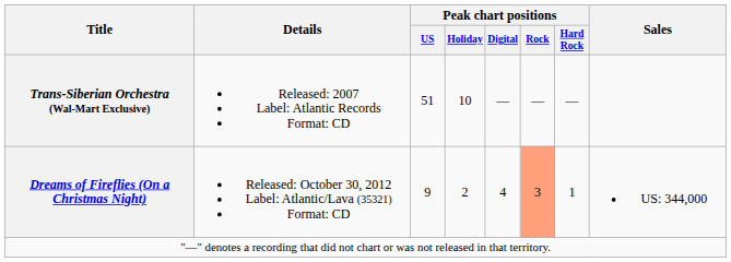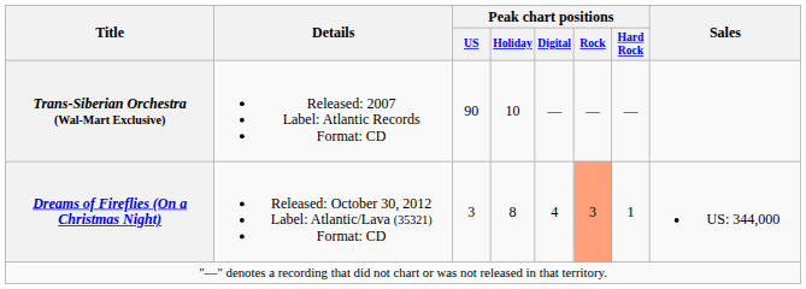 <table class="wikitable plainrowheaders" style="text-align:center;" border="1">
 <tr>
 <th scope="col" rowspan="2" style="width:14em;">Title</th>
 <th scope="col" rowspan="2" style="width:16em;">Details</th>
 <th scope="col" colspan="5">Peak chart positions</th>
 <th scope="col" rowspan="2" style="width:10em;">Sales</th>
 </tr>
 <tr>
 <th scope="col" style="width:2.8em;font-size:80%;"><a href='#'>US</a><br></th>
 <th scope="col" style="width:2.8em;font-size:80%;"><a href='#'>Holiday</a><br></th>
 <th scope="col" style="width:2.8em;font-size:80%;"><a href='#'>Digital</a><br></th>
 <th scope="col" style="width:2.8em;font-size:80%;"><a href='#'>Rock</a><br></th>
 <th scope="col" style="width:2.8em;font-size:80%;"><a href='#'>Hard Rock</a><br></th>
 </tr>
 <tr>
 <th scope="row"><em>Trans-Siberian Orchestra</em> <br><small>(Wal-Mart Exclusive)</small></th>
 <td><br><ul><li>Released: 2007</li><li>Label: Atlantic Records</li><li>Format: CD</li></ul></td>
-<td>51</td>
+<td>90</td>
 <td>10</td>
 <td>—</td>
 <td>—</td>
 <td>—</td>
 <td></td>
 </tr>
 <tr>
 <th scope="row"><em><a href='#'>Dreams of Fireflies (On a Christmas Night)</a></em></th>
 <td><br><ul><li>Released: October 30, 2012</li><li>Label: Atlantic/Lava <small>(35321)</small></li><li>Format: CD</li></ul></td>
-<td>9</td>
-<td>2</td>
+<td>3</td>
+<td>8</td>
 <td>4</td>
 <td style="background: lightsalmon;">3</td>
 <td>1</td>
 <td><br><ul><li>US: 344,000</li></ul></td>
 </tr>
 <tr>
 <td colspan="14" style="font-size:90%">"—" denotes a recording that did not chart or was not released in that territory.</td>
 </tr>
 </table>
